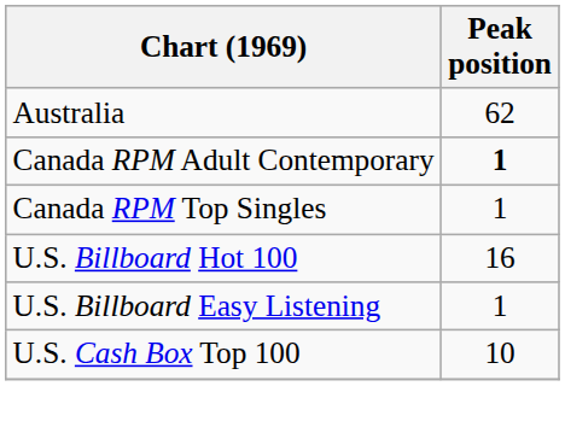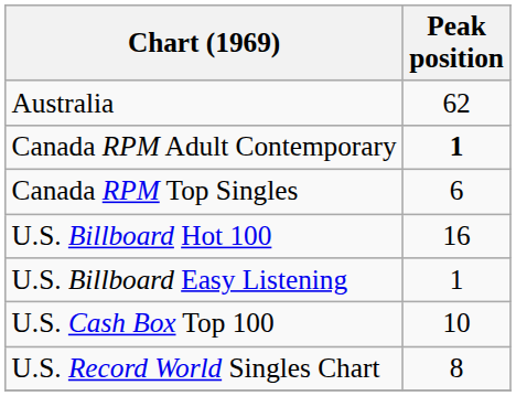 <table class="wikitable sortable">
 <tr>
 <th>Chart (1969)</th>
 <th>Peak<br>position</th>
 </tr>
 <tr>
 <td>Australia</td>
 <td style="text-align:center;">62</td>
 </tr>
 <tr>
 <td>Canada <em>RPM</em> Adult Contemporary</td>
 <td style="text-align:center;"><strong>1</strong></td>
 </tr>
 <tr>
 <td>Canada <em><a href='#'>RPM</a></em> Top Singles</td>
-<td style="text-align:center;">1</td>
+<td style="text-align:center;">6</td>
 </tr>
 <tr>
 <td>U.S. <em><a href='#'>Billboard</a></em> <a href='#'>Hot 100</a></td>
 <td style="text-align:center;">16</td>
 </tr>
 <tr>
 <td>U.S. <em>Billboard</em> <a href='#'>Easy Listening</a></td>
 <td style="text-align:center;">1</td>
 </tr>
 <tr>
 <td>U.S. <a href='#'><em>Cash Box</em></a> Top 100</td>
 <td align="center">10</td>
 </tr>
 <tr>
+<td>U.S. <em><a href='#'>Record World</a></em> Singles Chart</td>
+<td align="center">8</td>
+</tr>
+<tr>
 </tr>
 </table>
